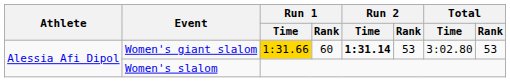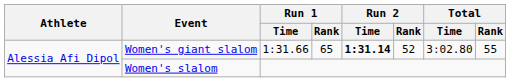 <table class="wikitable" style="font-size:90%">
 <tr>
 <th rowspan="2">Athlete</th>
 <th rowspan="2">Event</th>
 <th colspan="2">Run 1</th>
 <th colspan="2">Run 2</th>
 <th colspan="2">Total</th>
 </tr>
 <tr style="font-size:95%">
 <th>Time</th>
 <th>Rank</th>
 <th>Time</th>
 <th>Rank</th>
 <th>Time</th>
 <th>Rank</th>
 </tr>
 <tr align="center">
 <td align="left" rowspan="2"><a href='#'>Alessia Afi Dipol</a></td>
 <td align="left"><a href='#'>Women's giant slalom</a></td>
-<td style="background: gold;">1:31.66</td>
-<td>60</td>
+<td>1:31.66</td>
+<td>65</td>
 <td><strong>1:31.14</strong></td>
-<td>53</td>
+<td>52</td>
 <td>3:02.80</td>
-<td>53</td>
+<td>55</td>
 </tr>
 <tr align="center">
 <td align="left"><a href='#'>Women's slalom</a></td>
 <td colspan="6"></td>
 </tr>
 </table>
